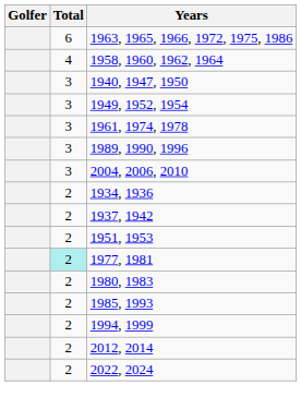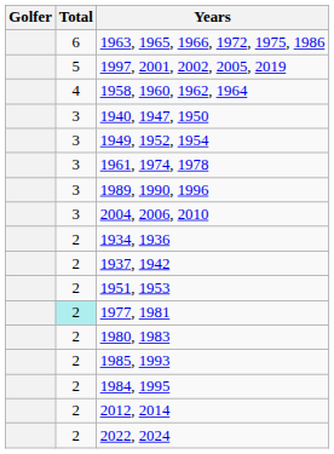 <table class="sortable plainrowheaders wikitable" style="text-align:left;">
 <tr>
 <th scope="col">Golfer</th>
 <th scope="col">Total</th>
 <th scope="col" class="unsortable">Years</th>
 </tr>
 <tr>
 <th scope=row></th>
 <td align="center">6</td>
 <td><a href='#'>1963</a>, <a href='#'>1965</a>, <a href='#'>1966</a>, <a href='#'>1972</a>, <a href='#'>1975</a>, <a href='#'>1986</a></td>
+</tr>
+<tr>
+<th scope=row></th>
+<td align="center">5</td>
+<td><a href='#'>1997</a>, <a href='#'>2001</a>, <a href='#'>2002</a>, <a href='#'>2005</a>, <a href='#'>2019</a></td>
 </tr>
 <tr>
 <th scope=row></th>
 <td align="center">4</td>
 <td><a href='#'>1958</a>, <a href='#'>1960</a>, <a href='#'>1962</a>, <a href='#'>1964</a></td>
 </tr>
 <tr>
 <th scope=row></th>
 <td align="center">3</td>
 <td><a href='#'>1940</a>, <a href='#'>1947</a>, <a href='#'>1950</a></td>
 </tr>
 <tr>
 <th scope=row></th>
 <td align="center">3</td>
 <td><a href='#'>1949</a>, <a href='#'>1952</a>, <a href='#'>1954</a></td>
 </tr>
 <tr>
 <th scope=row></th>
 <td align="center">3</td>
 <td><a href='#'>1961</a>, <a href='#'>1974</a>, <a href='#'>1978</a></td>
 </tr>
 <tr>
 <th scope=row></th>
 <td align="center">3</td>
 <td><a href='#'>1989</a>, <a href='#'>1990</a>, <a href='#'>1996</a></td>
 </tr>
 <tr>
 <th scope=row></th>
 <td align="center">3</td>
 <td><a href='#'>2004</a>, <a href='#'>2006</a>, <a href='#'>2010</a></td>
 </tr>
 <tr>
 <th scope=row></th>
 <td align="center">2</td>
 <td><a href='#'>1934</a>, <a href='#'>1936</a></td>
 </tr>
 <tr>
 <th scope=row></th>
 <td align="center">2</td>
 <td><a href='#'>1937</a>, <a href='#'>1942</a></td>
 </tr>
 <tr>
 <th scope=row></th>
 <td align="center">2</td>
 <td><a href='#'>1951</a>, <a href='#'>1953</a></td>
 </tr>
 <tr>
 <th scope=row></th>
 <td align="center" style="background: paleturquoise;">2</td>
 <td><a href='#'>1977</a>, <a href='#'>1981</a></td>
 </tr>
 <tr>
 <th scope=row></th>
 <td align="center">2</td>
 <td><a href='#'>1980</a>, <a href='#'>1983</a></td>
 </tr>
 <tr>
 <th scope=row></th>
 <td align="center">2</td>
 <td><a href='#'>1985</a>, <a href='#'>1993</a></td>
 </tr>
 <tr>
 <th scope=row></th>
 <td align="center">2</td>
-<td><a href='#'>1994</a>, <a href='#'>1999</a></td>
+<td><a href='#'>1984</a>, <a href='#'>1995</a></td>
 </tr>
 <tr>
 <th scope=row></th>
 <td align="center">2</td>
 <td><a href='#'>2012</a>, <a href='#'>2014</a></td>
 </tr>
 <tr>
 <th scope=row></th>
 <td align="center">2</td>
 <td><a href='#'>2022</a>, <a href='#'>2024</a></td>
 </tr>
 </table>
